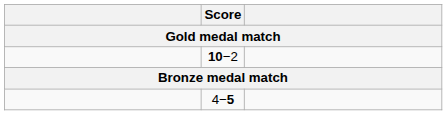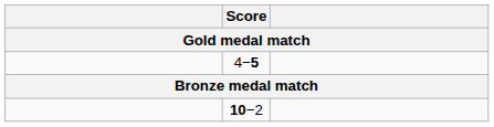 <table class="wikitable" style="text-align: left; ">
 <tr>
 <th align="right" width="230"></th>
 <th width="40">Score</th>
 <th align="left" width="230"></th>
 </tr>
 <tr>
 <th colspan=3>Gold medal match</th>
 </tr>
 <tr>
+<td></td>
+<td align="center">4−<strong>5</strong></td>
 <td><strong></strong></td>
-<td align="center"><strong>10</strong>−2</td>
-<td></td>
 </tr>
 <tr>
 <th colspan=3>Bronze medal match</th>
 </tr>
 <tr>
+<td><strong></strong></td>
+<td align="center"><strong>10</strong>−2</td>
 <td></td>
-<td align="center">4−<strong>5</strong></td>
-<td><strong></strong></td>
 </tr>
 </table>
